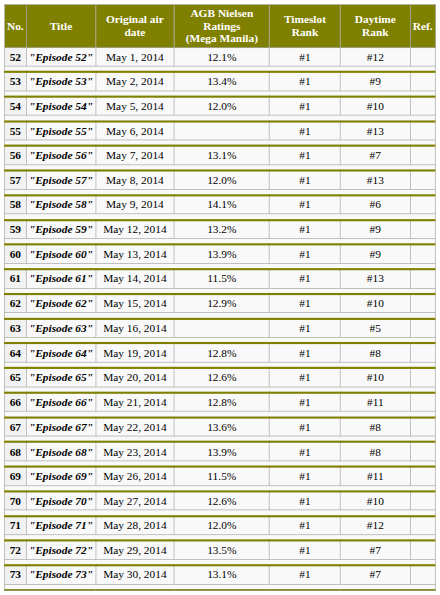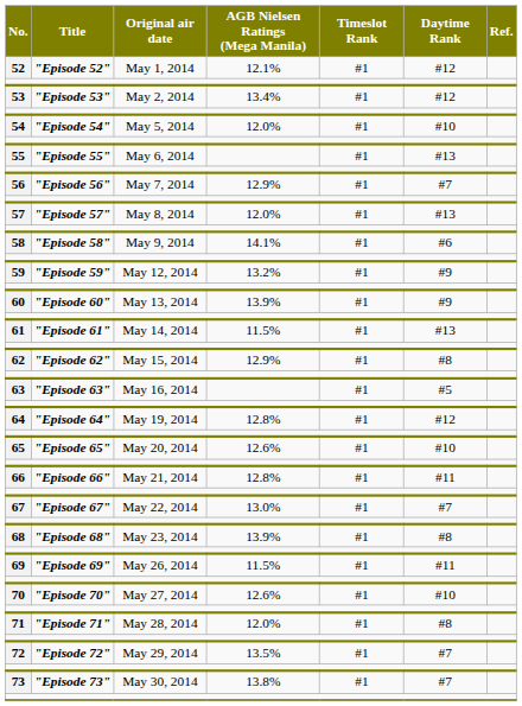 <table class="wikitable" style="text-align:center">
 <tr>
 <th style="background:#808000; color:#ffffff">No.</th>
 <th style="background:#808000; color:#ffffff">Title</th>
 <th style="background:#808000; color:#ffffff">Original air date</th>
 <th style="background:#808000; color:#ffffff">AGB Nielsen Ratings<br>(Mega Manila)</th>
 <th style="background:#808000; color:#ffffff">Timeslot Rank</th>
 <th style="background:#808000; color:#ffffff">Daytime Rank</th>
 <th style="background:#808000; color:#ffffff">Ref.</th>
 </tr>
 <tr>
 <th>52</th>
 <td align="left"><strong><em>"Episode 52"</em></strong></td>
 <td>May 1, 2014</td>
 <td>12.1%</td>
 <td>#1</td>
 <td>#12</td>
 <td></td>
 </tr>
 <tr>
 <td colspan = "7" style="text-align: left; border-bottom: 3px solid #808000;"></td>
 </tr>
 <tr>
 <th>53</th>
 <td align="left"><strong><em>"Episode 53"</em></strong></td>
 <td>May 2, 2014</td>
 <td>13.4%</td>
 <td>#1</td>
-<td>#9</td>
+<td>#12</td>
 <td></td>
 </tr>
 <tr>
 <td colspan = "7" style="text-align: left; border-bottom: 3px solid #808000;"></td>
 </tr>
 <tr>
 <th>54</th>
 <td align="left"><strong><em>"Episode 54"</em></strong></td>
 <td>May 5, 2014</td>
 <td>12.0%</td>
 <td>#1</td>
 <td>#10</td>
 <td></td>
 </tr>
 <tr>
 <td colspan = "7" style="text-align: left; border-bottom: 3px solid #808000;"></td>
 </tr>
 <tr>
 <th>55</th>
 <td align="left"><strong><em>"Episode 55"</em></strong></td>
 <td>May 6, 2014</td>
 <td></td>
 <td>#1</td>
 <td>#13</td>
 <td></td>
 </tr>
 <tr>
 <td colspan = "7" style="text-align: left; border-bottom: 3px solid #808000;"></td>
 </tr>
 <tr>
 <th>56</th>
 <td align="left"><strong><em>"Episode 56"</em></strong></td>
 <td>May 7, 2014</td>
-<td>13.1%</td>
+<td>12.9%</td>
 <td>#1</td>
 <td>#7</td>
 <td></td>
 </tr>
 <tr>
 <td colspan = "7" style="text-align: left; border-bottom: 3px solid #808000;"></td>
 </tr>
 <tr>
 <th>57</th>
 <td align="left"><strong><em>"Episode 57"</em></strong></td>
 <td>May 8, 2014</td>
 <td>12.0%</td>
 <td>#1</td>
 <td>#13</td>
 <td></td>
 </tr>
 <tr>
 <td colspan = "7" style="text-align: left; border-bottom: 3px solid #808000;"></td>
 </tr>
 <tr>
 <th>58</th>
 <td align="left"><strong><em>"Episode 58"</em></strong></td>
 <td>May 9, 2014</td>
 <td>14.1%</td>
 <td>#1</td>
 <td>#6</td>
 <td></td>
 </tr>
 <tr>
 <td colspan = "7" style="text-align: left; border-bottom: 3px solid #808000;"></td>
 </tr>
 <tr>
 <th>59</th>
 <td align="left"><strong><em>"Episode 59"</em></strong></td>
 <td>May 12, 2014</td>
 <td>13.2%</td>
 <td>#1</td>
 <td>#9</td>
 <td></td>
 </tr>
 <tr>
 <td colspan = "7" style="text-align: left; border-bottom: 3px solid #808000;"></td>
 </tr>
 <tr>
 <th>60</th>
 <td align="left"><strong><em>"Episode 60"</em></strong></td>
 <td>May 13, 2014</td>
 <td>13.9%</td>
 <td>#1</td>
 <td>#9</td>
 <td></td>
 </tr>
 <tr>
 <td colspan = "7" style="text-align: left; border-bottom: 3px solid #808000;"></td>
 </tr>
 <tr>
 <th>61</th>
 <td align="left"><strong><em>"Episode 61"</em></strong></td>
 <td>May 14, 2014</td>
 <td>11.5%</td>
 <td>#1</td>
 <td>#13</td>
 <td></td>
 </tr>
 <tr>
 <td colspan = "7" style="text-align: left; border-bottom: 3px solid #808000;"></td>
 </tr>
 <tr>
 <th>62</th>
 <td align="left"><strong><em>"Episode 62"</em></strong></td>
 <td>May 15, 2014</td>
 <td>12.9%</td>
 <td>#1</td>
-<td>#10</td>
+<td>#8</td>
 <td></td>
 </tr>
 <tr>
 <td colspan = "7" style="text-align: left; border-bottom: 3px solid #808000;"></td>
 </tr>
 <tr>
 <th>63</th>
 <td align="left"><strong><em>"Episode 63"</em></strong></td>
 <td>May 16, 2014</td>
 <td></td>
 <td>#1</td>
 <td>#5</td>
 <td></td>
 </tr>
 <tr>
 <td colspan = "7" style="text-align: left; border-bottom: 3px solid #808000;"></td>
 </tr>
 <tr>
 <th>64</th>
 <td align="left"><strong><em>"Episode 64"</em></strong></td>
 <td>May 19, 2014</td>
 <td>12.8%</td>
 <td>#1</td>
-<td>#8</td>
+<td>#12</td>
 <td></td>
 </tr>
 <tr>
 <td colspan = "7" style="text-align: left; border-bottom: 3px solid #808000;"></td>
 </tr>
 <tr>
 <th>65</th>
 <td align="left"><strong><em>"Episode 65"</em></strong></td>
 <td>May 20, 2014</td>
 <td>12.6%</td>
 <td>#1</td>
 <td>#10</td>
 <td></td>
 </tr>
 <tr>
 <td colspan = "7" style="text-align: left; border-bottom: 3px solid #808000;"></td>
 </tr>
 <tr>
 <th>66</th>
 <td align="left"><strong><em>"Episode 66"</em></strong></td>
 <td>May 21, 2014</td>
 <td>12.8%</td>
 <td>#1</td>
 <td>#11</td>
 <td></td>
 </tr>
 <tr>
 <td colspan = "7" style="text-align: left; border-bottom: 3px solid #808000;"></td>
 </tr>
 <tr>
 <th>67</th>
 <td align="left"><strong><em>"Episode 67"</em></strong></td>
 <td>May 22, 2014</td>
-<td>13.6%</td>
+<td>13.0%</td>
 <td>#1</td>
-<td>#8</td>
+<td>#7</td>
 <td></td>
 </tr>
 <tr>
 <td colspan = "7" style="text-align: left; border-bottom: 3px solid #808000;"></td>
 </tr>
 <tr>
 <th>68</th>
 <td align="left"><strong><em>"Episode 68"</em></strong></td>
 <td>May 23, 2014</td>
 <td>13.9%</td>
 <td>#1</td>
 <td>#8</td>
 <td></td>
 </tr>
 <tr>
 <td colspan = "7" style="text-align: left; border-bottom: 3px solid #808000;"></td>
 </tr>
 <tr>
 <th>69</th>
 <td align="left"><strong><em>"Episode 69"</em></strong></td>
 <td>May 26, 2014</td>
 <td>11.5%</td>
 <td>#1</td>
 <td>#11</td>
 <td></td>
 </tr>
 <tr>
 <td colspan = "7" style="text-align: left; border-bottom: 3px solid #808000;"></td>
 </tr>
 <tr>
 <th>70</th>
 <td align="left"><strong><em>"Episode 70"</em></strong></td>
 <td>May 27, 2014</td>
 <td>12.6%</td>
 <td>#1</td>
 <td>#10</td>
 <td></td>
 </tr>
 <tr>
 <td colspan = "7" style="text-align: left; border-bottom: 3px solid #808000;"></td>
 </tr>
 <tr>
 <th>71</th>
 <td align="left"><strong><em>"Episode 71"</em></strong></td>
 <td>May 28, 2014</td>
 <td>12.0%</td>
 <td>#1</td>
-<td>#12</td>
+<td>#8</td>
 <td></td>
 </tr>
 <tr>
 <td colspan = "7" style="text-align: left; border-bottom: 3px solid #808000;"></td>
 </tr>
 <tr>
 <th>72</th>
 <td align="left"><strong><em>"Episode 72"</em></strong></td>
 <td>May 29, 2014</td>
 <td>13.5%</td>
 <td>#1</td>
 <td>#7</td>
 <td></td>
 </tr>
 <tr>
 <td colspan = "7" style="text-align: left; border-bottom: 3px solid #808000;"></td>
 </tr>
 <tr>
 <th>73</th>
 <td align="left"><strong><em>"Episode 73"</em></strong></td>
 <td>May 30, 2014</td>
-<td>13.1%</td>
+<td>13.8%</td>
 <td>#1</td>
 <td>#7</td>
 <td></td>
 </tr>
 <tr>
 <td colspan = "7" style="text-align: left; border-bottom: 3px solid #808000;"></td>
 </tr>
 <tr>
 </tr>
 </table>
